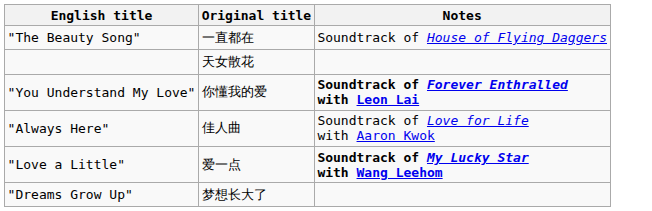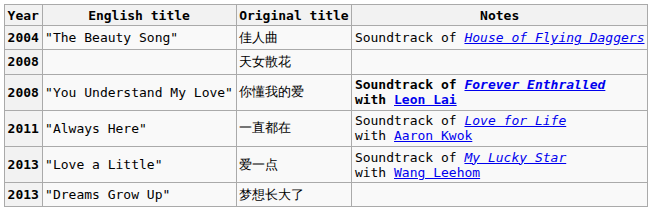 <table class="wikitable plainrowheaders sortable">
 <tr>
+<th>Year</th>
 <th>English title</th>
 <th>Original title</th>
 <th>Notes</th>
 </tr>
 <tr>
+<th scope="row">2004</th>
 <td>"The Beauty Song"</td>
-<td>一直都在</td>
+<td>佳人曲</td>
 <td>Soundtrack of <em><a href='#'>House of Flying Daggers</a></em></td>
 </tr>
 <tr>
+<th scope="row">2008</th>
 <td></td>
 <td>天女散花</td>
 <td></td>
 </tr>
 <tr>
+<th scope="row">2008</th>
 <td>"You Understand My Love"</td>
 <td>你懂我的爱</td>
 <td><strong>Soundtrack of <em><a href='#'>Forever Enthralled</a></em><br>with <a href='#'>Leon Lai</a></strong></td>
 </tr>
 <tr>
+<th scope="row">2011</th>
 <td>"Always Here"</td>
-<td>佳人曲</td>
+<td>一直都在</td>
 <td>Soundtrack of <em><a href='#'>Love for Life</a></em><br>with <a href='#'>Aaron Kwok</a></td>
 </tr>
 <tr>
+<th scope="row">2013</th>
 <td>"Love a Little"</td>
 <td>爱一点</td>
-<td><strong>Soundtrack of <em><a href='#'>My Lucky Star</a></em><br>with <a href='#'>Wang Leehom</a></strong></td>
+<td>Soundtrack of <em><a href='#'>My Lucky Star</a></em><br>with <a href='#'>Wang Leehom</a></td>
 </tr>
 <tr>
+<th scope="row">2013</th>
 <td>"Dreams Grow Up"</td>
 <td>梦想长大了</td>
 <td></td>
 </tr>
 </table>
